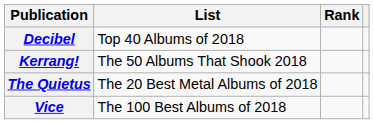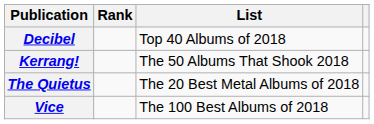 <table class="wikitable sortable plainrowheaders" style="margin-left: auto; margin-right: auto; border: none;">
 <tr>
 <th scope="col">Publication</th>
+<th scope="col" data-sort-type="number">Rank</th>
 <th scope="col" class="unsortable">List</th>
-<th scope="col" data-sort-type="number">Rank</th>
 <th scope="col" class="unsortable"></th>
 </tr>
 <tr>
 <th scope="row"><em><a href='#'>Decibel</a></em></th>
+<td></td>
 <td>Top 40 Albums of 2018</td>
-<td></td>
 <td></td>
 </tr>
 <tr>
 <th scope="row"><em><a href='#'>Kerrang!</a></em></th>
+<td></td>
 <td>The 50 Albums That Shook 2018</td>
-<td></td>
 <td></td>
 </tr>
 <tr>
 <th scope="row"><em><a href='#'>The Quietus</a></em></th>
+<td></td>
 <td>The 20 Best Metal Albums of 2018</td>
-<td></td>
 <td></td>
 </tr>
 <tr>
 <th scope="row"><em><a href='#'>Vice</a></em></th>
+<td></td>
 <td>The 100 Best Albums of 2018</td>
-<td></td>
 <td></td>
 </tr>
 </table>
